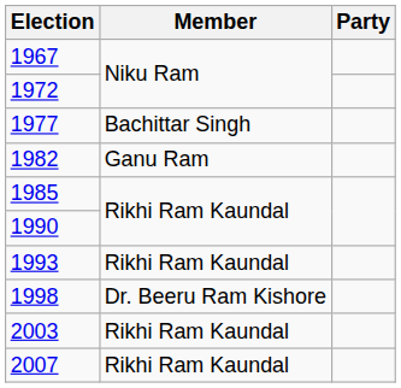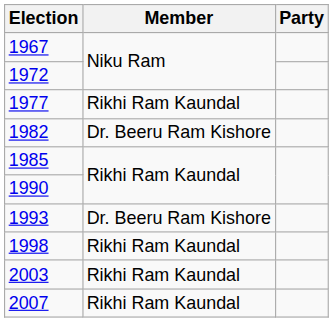 <table class="wikitable sortable">
 <tr>
 <th>Election</th>
 <th>Member</th>
 <th colspan=2>Party</th>
 </tr>
 <tr>
 <td><a href='#'>1967</a></td>
 <td rowspan=2>Niku Ram</td>
 <td></td>
 </tr>
 <tr>
 <td><a href='#'>1972</a></td>
 </tr>
 <tr>
 <td><a href='#'>1977</a></td>
-<td>Bachittar Singh</td>
+<td>Rikhi Ram Kaundal</td>
 <td></td>
 </tr>
 <tr>
 <td><a href='#'>1982</a></td>
-<td>Ganu Ram</td>
+<td>Dr. Beeru Ram Kishore</td>
 <td></td>
 </tr>
 <tr>
 <td><a href='#'>1985</a></td>
 <td rowspan=2>Rikhi Ram Kaundal</td>
 </tr>
 <tr>
 <td><a href='#'>1990</a></td>
 </tr>
 <tr>
 <td><a href='#'>1993</a></td>
-<td>Rikhi Ram Kaundal</td>
+<td>Dr. Beeru Ram Kishore</td>
 <td></td>
 </tr>
 <tr>
 <td><a href='#'>1998</a></td>
-<td>Dr. Beeru Ram Kishore</td>
+<td>Rikhi Ram Kaundal</td>
 <td></td>
 </tr>
 <tr>
 <td><a href='#'>2003</a></td>
 <td>Rikhi Ram Kaundal</td>
 <td></td>
 </tr>
 <tr>
 <td><a href='#'>2007</a></td>
 <td>Rikhi Ram Kaundal</td>
 <td></td>
 </tr>
 </table>
